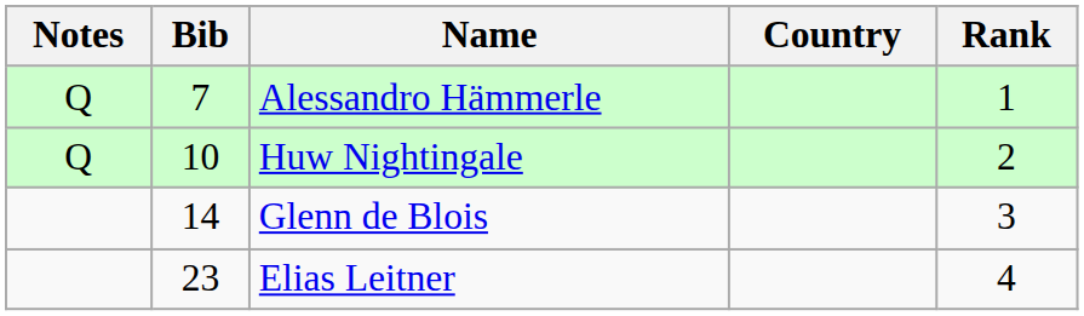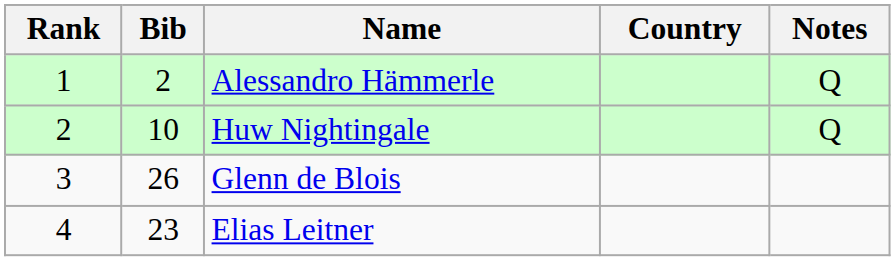 <table class="wikitable" style="text-align:center; width:450px">
 <tr>
-<th>Notes</th>
+<th>Rank</th>
 <th>Bib</th>
 <th>Name</th>
 <th>Country</th>
-<th>Rank</th>
+<th>Notes</th>
 </tr>
 <tr bgcolor=ccffcc>
-<td>Q</td>
-<td>7</td>
+<td>1</td>
+<td>2</td>
 <td align=left><a href='#'>Alessandro Hämmerle</a></td>
 <td align=left></td>
-<td>1</td>
+<td>Q</td>
 </tr>
 <tr bgcolor=ccffcc>
-<td>Q</td>
+<td>2</td>
 <td>10</td>
 <td align=left><a href='#'>Huw Nightingale</a></td>
 <td align=left></td>
-<td>2</td>
+<td>Q</td>
 </tr>
 <tr>
-<td></td>
-<td>14</td>
+<td>3</td>
+<td>26</td>
 <td align=left><a href='#'>Glenn de Blois</a></td>
 <td align=left></td>
-<td>3</td>
+<td></td>
 </tr>
 <tr>
-<td></td>
+<td>4</td>
 <td>23</td>
 <td align=left><a href='#'>Elias Leitner</a></td>
 <td align=left></td>
-<td>4</td>
+<td></td>
 </tr>
 </table>
